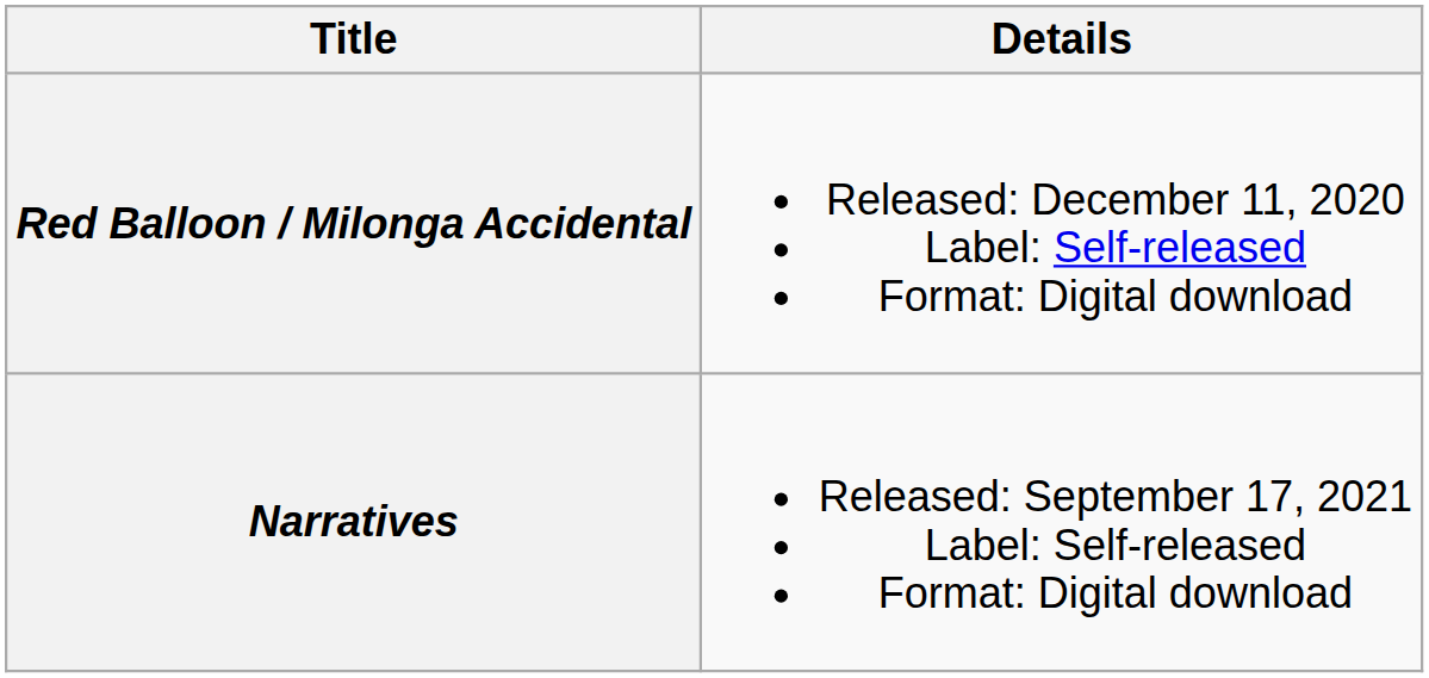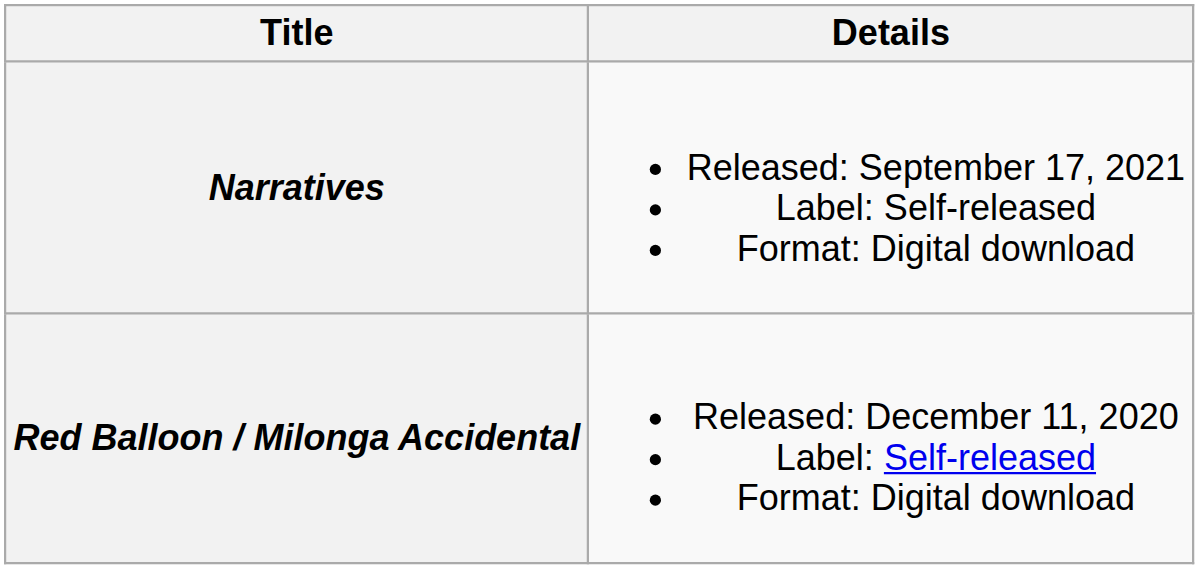 <table class="wikitable plainrowheaders" style="text-align:center;">
 <tr>
 <th>Title</th>
 <th>Details</th>
 </tr>
 <tr>
+<th scope="row"><em>Narratives</em></th>
+<td><br><ul><li>Released: September 17, 2021</li><li>Label: Self-released</li><li>Format: Digital download</li></ul></td>
+</tr>
+<tr>
 <th scope="row"><em>Red Balloon / Milonga Accidental</em></th>
 <td><br><ul><li>Released: December 11, 2020</li><li>Label: <a href='#'>Self-released</a></li><li>Format: Digital download</li></ul></td>
 </tr>
-<tr>
-<th scope="row"><em>Narratives</em></th>
-<td><br><ul><li>Released: September 17, 2021</li><li>Label: Self-released</li><li>Format: Digital download</li></ul></td>
-</tr>
 </table>
